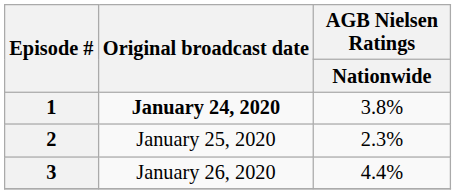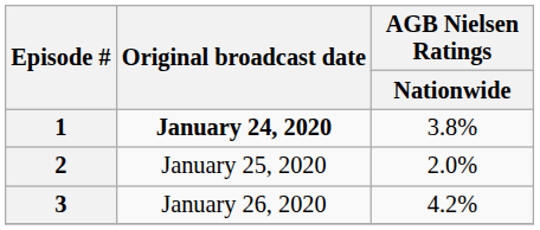 <table class="wikitable" style="text-align:center">
 <tr>
 <th rowspan="2">Episode #</th>
 <th rowspan="2">Original broadcast date</th>
 <th>AGB Nielsen Ratings</th>
 </tr>
 <tr>
 <th width="100">Nationwide</th>
 </tr>
 <tr>
 <th>1</th>
 <td><strong>January 24, 2020</strong></td>
 <td>3.8%</td>
 </tr>
 <tr>
 <th>2</th>
 <td>January 25, 2020</td>
-<td>2.3%</td>
+<td>2.0%</td>
 </tr>
 <tr>
 <th>3</th>
 <td>January 26, 2020</td>
-<td>4.4%</td>
+<td>4.2%</td>
 </tr>
 <tr>
 </tr>
 </table>
